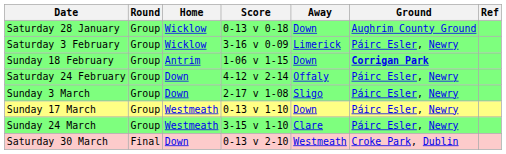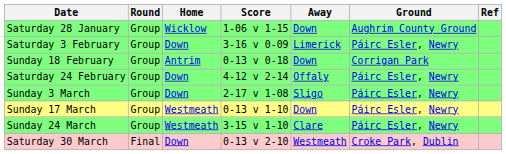 <table class="wikitable">
 <tr>
 <th>Date</th>
 <th>Round</th>
 <th>Home</th>
 <th>Score</th>
 <th>Away</th>
 <th>Ground</th>
 <th>Ref</th>
 </tr>
 <tr style="background:#7eff7e;">
 <td>Saturday 28 January</td>
 <td>Group</td>
 <td><a href='#'>Wicklow</a></td>
-<td>0-13 v 0-18</td>
+<td>1-06 v 1-15</td>
 <td><a href='#'>Down</a></td>
 <td><a href='#'>Aughrim County Ground</a></td>
 <td></td>
 </tr>
 <tr style="background:#7eff7e;">
 <td>Saturday 3 February</td>
 <td>Group</td>
-<td><a href='#'>Wicklow</a></td>
+<td><a href='#'>Down</a></td>
 <td>3-16 v 0-09</td>
 <td><a href='#'>Limerick</a></td>
 <td><a href='#'>Páirc Esler</a>, <a href='#'>Newry</a></td>
 <td></td>
 </tr>
 <tr style="background:#7eff7e;">
 <td>Sunday 18 February</td>
 <td>Group</td>
 <td><a href='#'>Antrim</a></td>
-<td>1-06 v 1-15</td>
+<td>0-13 v 0-18</td>
 <td><a href='#'>Down</a></td>
-<td><strong><a href='#'>Corrigan Park</a></strong></td>
+<td><a href='#'>Corrigan Park</a></td>
 <td></td>
 </tr>
 <tr style="background:#7eff7e;">
 <td>Saturday 24 February</td>
 <td>Group</td>
 <td><a href='#'>Down</a></td>
 <td>4-12 v 2-14</td>
 <td><a href='#'>Offaly</a></td>
 <td><a href='#'>Páirc Esler</a>, <a href='#'>Newry</a></td>
 <td></td>
 </tr>
 <tr style="background:#7eff7e;">
 <td>Sunday 3 March</td>
 <td>Group</td>
 <td><a href='#'>Down</a></td>
 <td>2-17 v 1-08</td>
 <td><a href='#'>Sligo</a></td>
 <td><a href='#'>Páirc Esler</a>, <a href='#'>Newry</a></td>
 <td></td>
 </tr>
 <tr style="background:#ffff85;">
 <td>Sunday 17 March</td>
 <td>Group</td>
 <td><a href='#'>Westmeath</a></td>
 <td>0-13 v 1-10</td>
 <td><a href='#'>Down</a></td>
 <td><a href='#'>Páirc Esler</a>, <a href='#'>Newry</a></td>
 <td></td>
 </tr>
 <tr style="background:#7eff7e;">
 <td>Sunday 24 March</td>
 <td>Group</td>
 <td><a href='#'>Westmeath</a></td>
 <td>3-15 v 1-10</td>
 <td><a href='#'>Clare</a></td>
 <td><a href='#'>Páirc Esler</a>, <a href='#'>Newry</a></td>
 <td></td>
 </tr>
 <tr style="background:#fdcbcb;">
 <td>Saturday 30 March</td>
 <td>Final</td>
 <td><a href='#'>Down</a></td>
 <td>0-13 v 2-10</td>
 <td><a href='#'>Westmeath</a></td>
 <td><a href='#'>Croke Park</a>, <a href='#'>Dublin</a></td>
 <td></td>
 </tr>
 </table>
